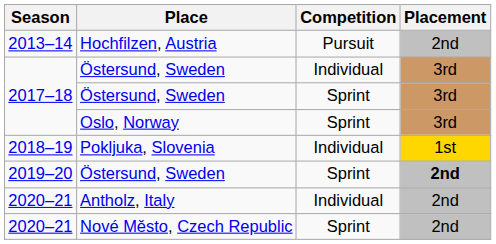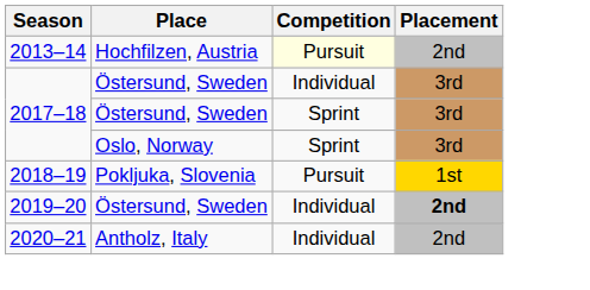 <table class="wikitable sortable" style="text-align: center;">
 <tr>
 <th>Season</th>
 <th>Place</th>
 <th>Competition</th>
 <th>Placement</th>
 </tr>
 <tr>
 <td><a href='#'>2013–14</a></td>
 <td style="text-align: left;"> <a href='#'>Hochfilzen</a>, <a href='#'>Austria</a></td>
-<td>Pursuit</td>
+<td style="background: lightyellow;">Pursuit</td>
 <td bgcolor="Silver">2nd</td>
 </tr>
 <tr>
 <td rowspan="3"><a href='#'>2017–18</a></td>
 <td align="left"> <a href='#'>Östersund</a>, <a href='#'>Sweden</a></td>
 <td>Individual</td>
 <td bgcolor="cc9966">3rd</td>
 </tr>
 <tr>
 <td align="left"> <a href='#'>Östersund</a>, <a href='#'>Sweden</a></td>
 <td>Sprint</td>
 <td bgcolor="cc9966">3rd</td>
 </tr>
 <tr>
 <td align="left"> <a href='#'>Oslo</a>, <a href='#'>Norway</a></td>
 <td>Sprint</td>
 <td bgcolor="cc9966">3rd</td>
 </tr>
 <tr>
 <td><a href='#'>2018–19</a></td>
 <td style="text-align: left;"> <a href='#'>Pokljuka</a>, <a href='#'>Slovenia</a></td>
-<td>Individual</td>
+<td>Pursuit</td>
 <td bgcolor="Gold">1st</td>
 </tr>
 <tr>
 <td><a href='#'>2019–20</a></td>
 <td style="text-align: left;"> <a href='#'>Östersund</a>, <a href='#'>Sweden</a></td>
-<td>Sprint</td>
+<td>Individual</td>
 <td bgcolor="Silver"><strong>2nd</strong></td>
 </tr>
 <tr>
 <td><a href='#'>2020–21</a></td>
 <td style="text-align: left;"> <a href='#'>Antholz</a>, <a href='#'>Italy</a></td>
 <td>Individual</td>
 <td bgcolor="Silver">2nd</td>
 </tr>
-<tr>
-<td><a href='#'>2020–21</a></td>
-<td style="text-align: left;"> <a href='#'>Nové Město</a>, <a href='#'>Czech Republic</a></td>
-<td>Sprint</td>
-<td bgcolor="Silver">2nd</td>
-</tr>
 </table>
